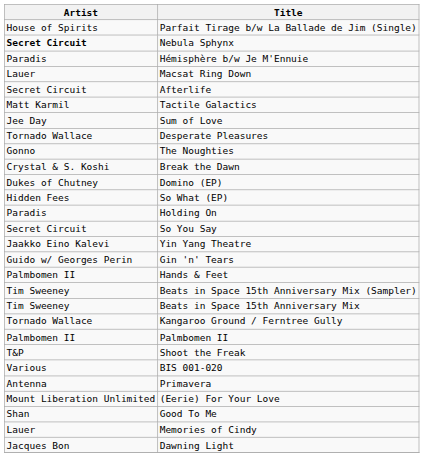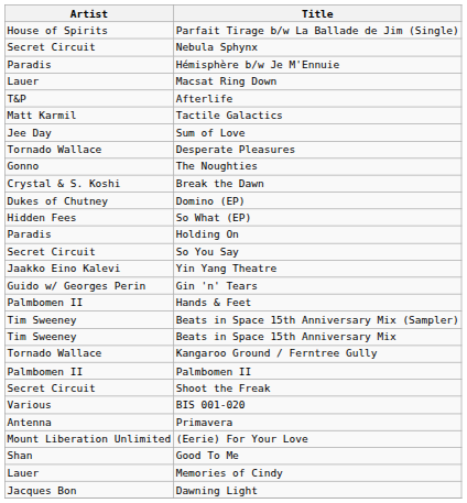 <table class="wikitable">
 <tr>
 <th>Artist</th>
 <th>Title</th>
 </tr>
 <tr>
 <td>House of Spirits</td>
 <td>Parfait Tirage b/w La Ballade de Jim (Single)</td>
 </tr>
 <tr>
-<td><strong>Secret Circuit</strong></td>
+<td>Secret Circuit</td>
 <td>Nebula Sphynx</td>
 </tr>
 <tr>
 <td>Paradis</td>
 <td>Hémisphère b/w Je M'Ennuie</td>
 </tr>
 <tr>
 <td>Lauer</td>
 <td>Macsat Ring Down</td>
 </tr>
 <tr>
-<td>Secret Circuit</td>
+<td>T&P</td>
 <td>Afterlife</td>
 </tr>
 <tr>
 <td>Matt Karmil</td>
 <td>Tactile Galactics</td>
 </tr>
 <tr>
 <td>Jee Day</td>
 <td>Sum of Love</td>
 </tr>
 <tr>
 <td>Tornado Wallace</td>
 <td>Desperate Pleasures</td>
 </tr>
 <tr>
 <td>Gonno</td>
 <td>The Noughties</td>
 </tr>
 <tr>
 <td>Crystal & S. Koshi</td>
 <td>Break the Dawn</td>
 </tr>
 <tr>
 <td>Dukes of Chutney</td>
 <td>Domino (EP)</td>
 </tr>
 <tr>
 <td>Hidden Fees</td>
 <td>So What (EP)</td>
 </tr>
 <tr>
 <td>Paradis</td>
 <td>Holding On</td>
 </tr>
 <tr>
 <td>Secret Circuit</td>
 <td>So You Say</td>
 </tr>
 <tr>
 <td>Jaakko Eino Kalevi</td>
 <td>Yin Yang Theatre</td>
 </tr>
 <tr>
 <td>Guido w/ Georges Perin</td>
 <td>Gin 'n' Tears</td>
 </tr>
 <tr>
 <td>Palmbomen II</td>
 <td>Hands & Feet</td>
 </tr>
 <tr>
 <td>Tim Sweeney</td>
 <td>Beats in Space 15th Anniversary Mix (Sampler)</td>
 </tr>
 <tr>
 <td>Tim Sweeney</td>
 <td>Beats in Space 15th Anniversary Mix</td>
 </tr>
 <tr>
 <td>Tornado Wallace</td>
 <td>Kangaroo Ground / Ferntree Gully</td>
 </tr>
 <tr>
 <td>Palmbomen II</td>
 <td>Palmbomen II</td>
 </tr>
 <tr>
-<td>T&P</td>
+<td>Secret Circuit</td>
 <td>Shoot the Freak</td>
 </tr>
 <tr>
 <td>Various</td>
 <td>BIS 001-020</td>
 </tr>
 <tr>
 <td>Antenna</td>
 <td>Primavera</td>
 </tr>
 <tr>
 <td>Mount Liberation Unlimited</td>
 <td>(Eerie) For Your Love</td>
 </tr>
 <tr>
 <td>Shan</td>
 <td>Good To Me</td>
 </tr>
 <tr>
 <td>Lauer</td>
 <td>Memories of Cindy</td>
 </tr>
 <tr>
 <td>Jacques Bon</td>
 <td>Dawning Light</td>
 </tr>
 <tr>
 </tr>
 </table>
